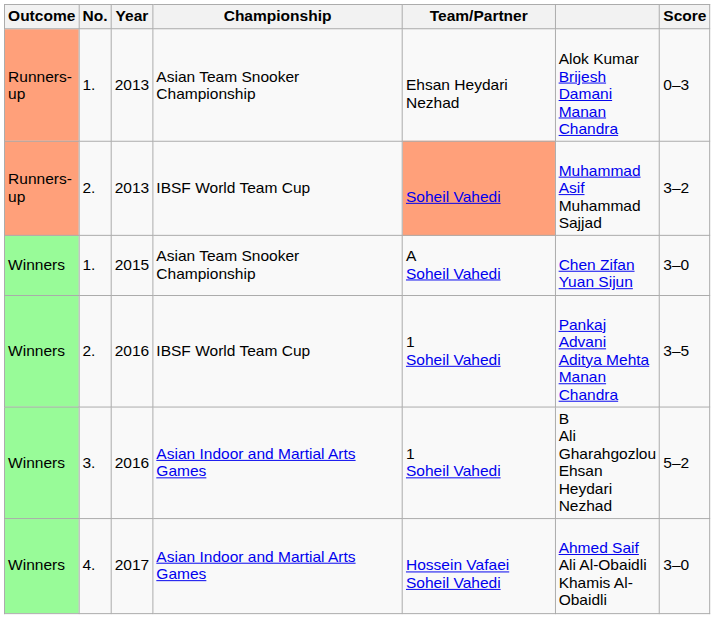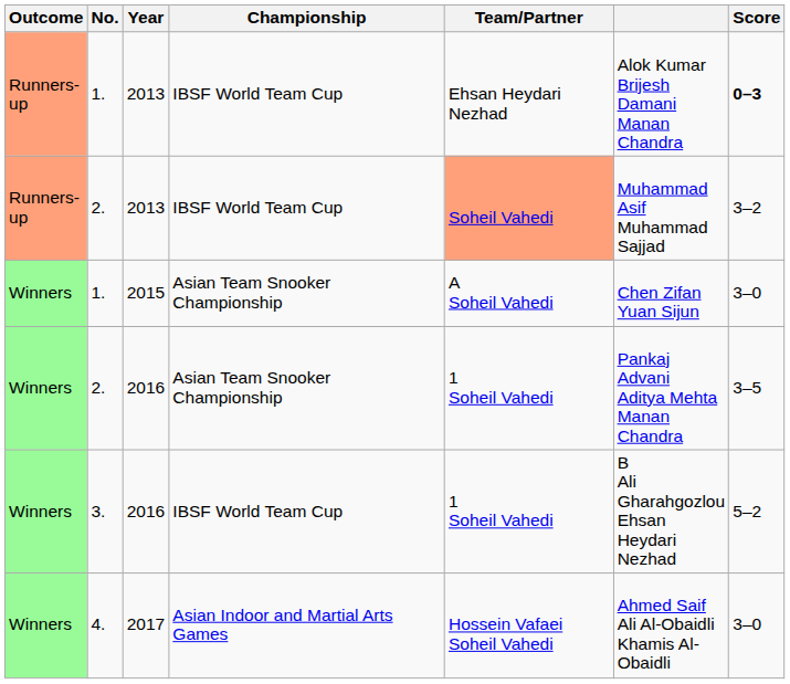 <table class="wikitable sortable">
 <tr>
 <th width="50">Outcome</th>
 <th width="20">No.</th>
 <th width="20">Year</th>
 <th width="250">Championship</th>
 <th width="150">Team/Partner</th>
 <th width="100"></th>
 <th width="20">Score</th>
 </tr>
 <tr>
 <td style="background:#FFA07A">Runners-up</td>
 <td>1.</td>
 <td>2013</td>
-<td>Asian Team Snooker Championship</td>
+<td>IBSF World Team Cup</td>
 <td><br>Ehsan Heydari Nezhad</td>
 <td><br>Alok Kumar<br><a href='#'>Brijesh Damani</a><br><a href='#'>Manan Chandra</a></td>
-<td>0–3</td>
+<td><strong>0–3</strong></td>
 </tr>
 <tr>
 <td style="background:#FFA07A">Runners-up</td>
 <td>2.</td>
 <td>2013</td>
 <td>IBSF World Team Cup</td>
 <td style="background: lightsalmon;"><br><a href='#'>Soheil Vahedi</a></td>
 <td><br><a href='#'>Muhammad Asif</a><br>Muhammad Sajjad</td>
 <td>3–2</td>
 </tr>
 <tr>
 <td style="background:#98FB98">Winners</td>
 <td>1.</td>
 <td>2015</td>
 <td>Asian Team Snooker Championship</td>
 <td> A<br><a href='#'>Soheil Vahedi</a></td>
 <td><br><a href='#'>Chen Zifan</a><br><a href='#'>Yuan Sijun</a></td>
 <td>3–0</td>
 </tr>
 <tr>
 <td style="background:#98FB98">Winners</td>
 <td>2.</td>
 <td>2016</td>
-<td>IBSF World Team Cup</td>
+<td>Asian Team Snooker Championship</td>
 <td> 1<br><a href='#'>Soheil Vahedi</a></td>
 <td><br><a href='#'>Pankaj Advani</a><br><a href='#'>Aditya Mehta</a><br><a href='#'>Manan Chandra</a></td>
 <td>3–5</td>
 </tr>
 <tr>
 <td style="background:#98FB98">Winners</td>
 <td>3.</td>
 <td>2016</td>
-<td><a href='#'>Asian Indoor and Martial Arts Games</a></td>
+<td>IBSF World Team Cup</td>
 <td> 1<br><a href='#'>Soheil Vahedi</a></td>
 <td> B<br>Ali Gharahgozlou<br>Ehsan Heydari Nezhad</td>
 <td>5–2</td>
 </tr>
 <tr>
 <td style="background:#98FB98">Winners</td>
 <td>4.</td>
 <td>2017</td>
 <td><a href='#'>Asian Indoor and Martial Arts Games</a></td>
 <td><br><a href='#'>Hossein Vafaei</a><br><a href='#'>Soheil Vahedi</a></td>
 <td><br><a href='#'>Ahmed Saif</a><br>Ali Al-Obaidli<br>Khamis Al-Obaidli</td>
 <td>3–0</td>
 </tr>
 </table>
